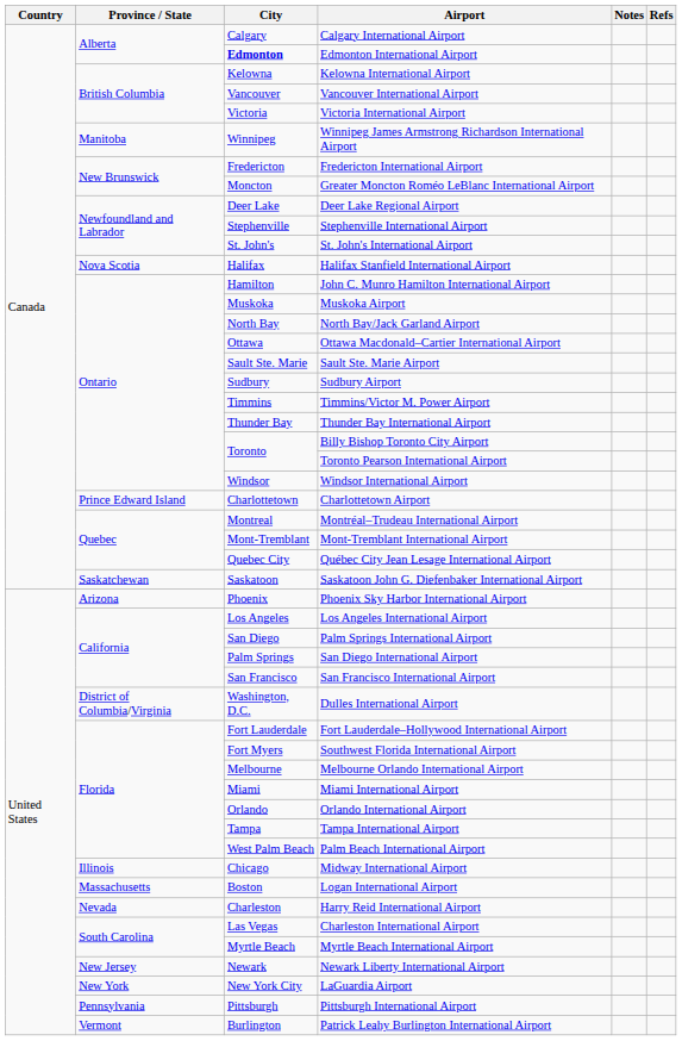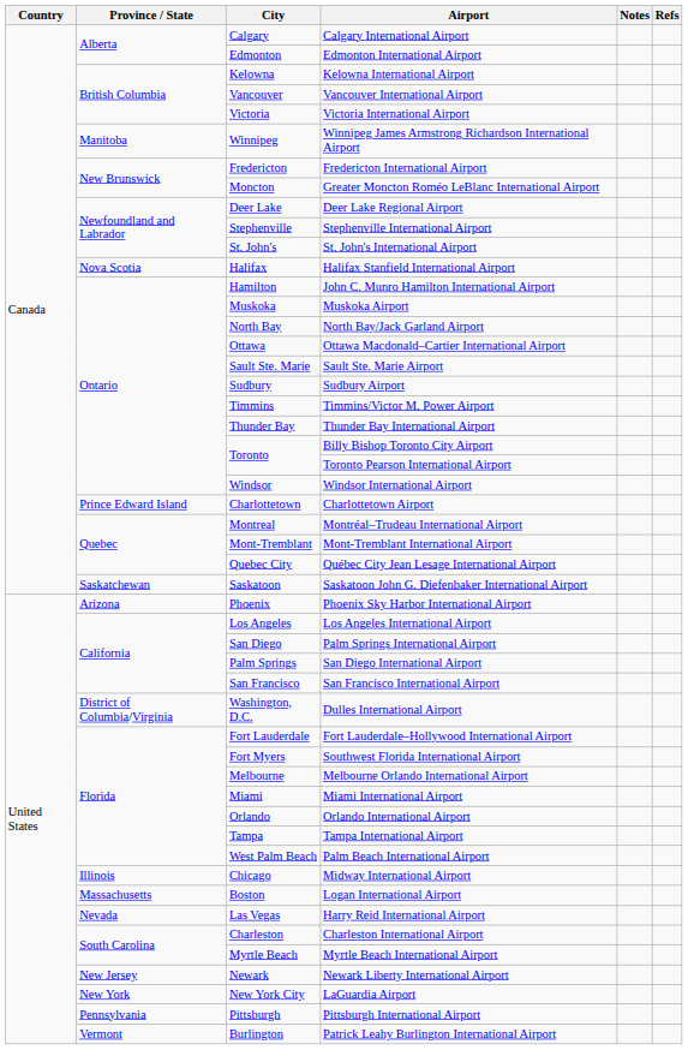 <table class="sortable wikitable sortable">
 <tr>
 <th>Country</th>
 <th>Province / State</th>
 <th>City</th>
 <th>Airport</th>
 <th>Notes</th>
 <th>Refs</th>
 </tr>
 <tr>
 <td rowspan="28">Canada</td>
 <td rowspan="2"><a href='#'>Alberta</a></td>
 <td><a href='#'>Calgary</a></td>
 <td><a href='#'>Calgary International Airport</a></td>
 <td></td>
 <td align=center></td>
 </tr>
 <tr>
-<td><strong><a href='#'>Edmonton</a></strong></td>
+<td><a href='#'>Edmonton</a></td>
 <td><a href='#'>Edmonton International Airport</a></td>
 <td></td>
 <td align=center></td>
 </tr>
 <tr>
 <td rowspan=3><a href='#'>British Columbia</a></td>
 <td><a href='#'>Kelowna</a></td>
 <td><a href='#'>Kelowna International Airport</a></td>
 <td></td>
 <td align=center></td>
 </tr>
 <tr>
 <td><a href='#'>Vancouver</a></td>
 <td><a href='#'>Vancouver International Airport</a></td>
 <td></td>
 <td align=center></td>
 </tr>
 <tr>
 <td><a href='#'>Victoria</a></td>
 <td><a href='#'>Victoria International Airport</a></td>
 <td></td>
 <td align=center></td>
 </tr>
 <tr>
 <td><a href='#'>Manitoba</a></td>
 <td><a href='#'>Winnipeg</a></td>
 <td><a href='#'>Winnipeg James Armstrong Richardson International Airport</a></td>
 <td></td>
 <td align=center></td>
 </tr>
 <tr>
 <td rowspan="2"><a href='#'>New Brunswick</a></td>
 <td><a href='#'>Fredericton</a></td>
 <td><a href='#'>Fredericton International Airport</a></td>
 <td align=center></td>
 <td align=center></td>
 </tr>
 <tr>
 <td><a href='#'>Moncton</a></td>
 <td><a href='#'>Greater Moncton Roméo LeBlanc International Airport</a></td>
 <td align=center></td>
 <td align=center></td>
 </tr>
 <tr>
 <td rowspan="3"><a href='#'>Newfoundland and Labrador</a></td>
 <td><a href='#'>Deer Lake</a></td>
 <td><a href='#'>Deer Lake Regional Airport</a></td>
 <td></td>
 <td align=center></td>
 </tr>
 <tr>
 <td><a href='#'>Stephenville</a></td>
 <td><a href='#'>Stephenville International Airport</a></td>
 <td></td>
 <td align=center><br></td>
 </tr>
 <tr>
 <td><a href='#'>St. John's</a></td>
 <td><a href='#'>St. John's International Airport</a></td>
 <td align=center></td>
 <td align=center></td>
 </tr>
 <tr>
 <td><a href='#'>Nova Scotia</a></td>
 <td><a href='#'>Halifax</a></td>
 <td><a href='#'>Halifax Stanfield International Airport</a></td>
 <td></td>
 <td align=center></td>
 </tr>
 <tr>
 <td rowspan="11"><a href='#'>Ontario</a></td>
 <td><a href='#'>Hamilton</a></td>
 <td><a href='#'>John C. Munro Hamilton International Airport</a></td>
 <td></td>
 <td align=center></td>
 </tr>
 <tr>
 <td><a href='#'>Muskoka</a></td>
 <td><a href='#'>Muskoka Airport</a></td>
 <td></td>
 <td align=center></td>
 </tr>
 <tr>
 <td><a href='#'>North Bay</a></td>
 <td><a href='#'>North Bay/Jack Garland Airport</a></td>
 <td></td>
 <td align=center><br></td>
 </tr>
 <tr>
 <td><a href='#'>Ottawa</a></td>
 <td><a href='#'>Ottawa Macdonald–Cartier International Airport</a></td>
 <td></td>
 <td align=center></td>
 </tr>
 <tr>
 <td><a href='#'>Sault Ste. Marie</a></td>
 <td><a href='#'>Sault Ste. Marie Airport</a></td>
 <td align=center></td>
 <td align=center></td>
 </tr>
 <tr>
 <td><a href='#'>Sudbury</a></td>
 <td><a href='#'>Sudbury Airport</a></td>
 <td align=center></td>
 <td align=center></td>
 </tr>
 <tr>
 <td><a href='#'>Timmins</a></td>
 <td><a href='#'>Timmins/Victor M. Power Airport</a></td>
 <td align=center></td>
 <td align=center></td>
 </tr>
 <tr>
 <td><a href='#'>Thunder Bay</a></td>
 <td><a href='#'>Thunder Bay International Airport</a></td>
 <td align=center></td>
 <td align=center></td>
 </tr>
 <tr>
 <td rowspan="2"><a href='#'>Toronto</a></td>
 <td><a href='#'>Billy Bishop Toronto City Airport</a></td>
 <td></td>
 <td align=center></td>
 </tr>
 <tr>
 <td><a href='#'>Toronto Pearson International Airport</a></td>
 <td></td>
 <td align=center></td>
 </tr>
 <tr>
 <td><a href='#'>Windsor</a></td>
 <td><a href='#'>Windsor International Airport</a></td>
 <td align=center></td>
 <td align=center></td>
 </tr>
 <tr>
 <td><a href='#'>Prince Edward Island</a></td>
 <td><a href='#'>Charlottetown</a></td>
 <td><a href='#'>Charlottetown Airport</a></td>
 <td></td>
 <td align=center></td>
 </tr>
 <tr>
 <td rowspan="3"><a href='#'>Quebec</a></td>
 <td><a href='#'>Montreal</a></td>
 <td><a href='#'>Montréal–Trudeau International Airport</a></td>
 <td></td>
 <td align=center></td>
 </tr>
 <tr>
 <td><a href='#'>Mont-Tremblant</a></td>
 <td><a href='#'>Mont-Tremblant International Airport</a></td>
 <td></td>
 <td align=center><br></td>
 </tr>
 <tr>
 <td><a href='#'>Quebec City</a></td>
 <td><a href='#'>Québec City Jean Lesage International Airport</a></td>
 <td align=center></td>
 <td align=center></td>
 </tr>
 <tr>
 <td><a href='#'>Saskatchewan</a></td>
 <td><a href='#'>Saskatoon</a></td>
 <td><a href='#'>Saskatoon John G. Diefenbaker International Airport</a></td>
 <td></td>
 <td align=center></td>
 </tr>
 <tr>
 <td rowspan="22">United States</td>
 <td><a href='#'>Arizona</a></td>
 <td><a href='#'>Phoenix</a></td>
 <td><a href='#'>Phoenix Sky Harbor International Airport</a></td>
 <td></td>
 <td align=center></td>
 </tr>
 <tr>
 <td rowspan="4"><a href='#'>California</a></td>
 <td><a href='#'>Los Angeles</a></td>
 <td><a href='#'>Los Angeles International Airport</a></td>
 <td></td>
 <td align=center></td>
 </tr>
 <tr>
 <td><a href='#'>San Diego</a></td>
 <td><a href='#'>Palm Springs International Airport</a></td>
 <td></td>
 <td align=center></td>
 </tr>
 <tr>
 <td><a href='#'>Palm Springs</a></td>
 <td><a href='#'>San Diego International Airport</a></td>
 <td></td>
 <td align=center></td>
 </tr>
 <tr>
 <td><a href='#'>San Francisco</a></td>
 <td><a href='#'>San Francisco International Airport</a></td>
 <td></td>
 <td align=center></td>
 </tr>
 <tr>
 <td><a href='#'>District of Columbia</a>/<a href='#'>Virginia</a></td>
 <td><a href='#'>Washington, D.C.</a></td>
 <td><a href='#'>Dulles International Airport</a></td>
 <td align=center></td>
 <td align=center></td>
 </tr>
 <tr>
 <td rowspan="7"><a href='#'>Florida</a></td>
 <td><a href='#'>Fort Lauderdale</a></td>
 <td><a href='#'>Fort Lauderdale–Hollywood International Airport</a></td>
 <td></td>
 <td align=center></td>
 </tr>
 <tr>
 <td><a href='#'>Fort Myers</a></td>
 <td><a href='#'>Southwest Florida International Airport</a></td>
 <td></td>
 <td align=center></td>
 </tr>
 <tr>
 <td><a href='#'>Melbourne</a></td>
 <td><a href='#'>Melbourne Orlando International Airport</a></td>
 <td></td>
 <td align=center><br></td>
 </tr>
 <tr>
 <td><a href='#'>Miami</a></td>
 <td><a href='#'>Miami International Airport</a></td>
 <td></td>
 <td align=center></td>
 </tr>
 <tr>
 <td><a href='#'>Orlando</a></td>
 <td><a href='#'>Orlando International Airport</a></td>
 <td></td>
 <td align=center></td>
 </tr>
 <tr>
 <td><a href='#'>Tampa</a></td>
 <td><a href='#'>Tampa International Airport</a></td>
 <td></td>
 <td align=center></td>
 </tr>
 <tr>
 <td><a href='#'>West Palm Beach</a></td>
 <td><a href='#'>Palm Beach International Airport</a></td>
 <td></td>
 <td align=center></td>
 </tr>
 <tr>
 <td><a href='#'>Illinois</a></td>
 <td><a href='#'>Chicago</a></td>
 <td><a href='#'>Midway International Airport</a></td>
 <td align=center></td>
 <td align=center></td>
 </tr>
 <tr>
 <td><a href='#'>Massachusetts</a></td>
 <td><a href='#'>Boston</a></td>
 <td><a href='#'>Logan International Airport</a></td>
 <td align=center></td>
 <td align=center></td>
 </tr>
 <tr>
 <td><a href='#'>Nevada</a></td>
-<td><a href='#'>Charleston</a></td>
+<td><a href='#'>Las Vegas</a></td>
 <td><a href='#'>Harry Reid International Airport</a></td>
 <td></td>
 <td align=center></td>
 </tr>
 <tr>
 <td rowspan="2"><a href='#'>South Carolina</a></td>
-<td><a href='#'>Las Vegas</a></td>
+<td><a href='#'>Charleston</a></td>
 <td><a href='#'>Charleston International Airport</a></td>
 <td></td>
 <td align=center></td>
 </tr>
 <tr>
 <td><a href='#'>Myrtle Beach</a></td>
 <td><a href='#'>Myrtle Beach International Airport</a></td>
 <td></td>
 <td align=center></td>
 </tr>
 <tr>
 <td><a href='#'>New Jersey</a></td>
 <td><a href='#'>Newark</a></td>
 <td><a href='#'>Newark Liberty International Airport</a></td>
 <td align=center></td>
 <td align=center></td>
 </tr>
 <tr>
 <td><a href='#'>New York</a></td>
 <td><a href='#'>New York City</a></td>
 <td><a href='#'>LaGuardia Airport</a></td>
 <td></td>
 <td align=center></td>
 </tr>
 <tr>
 <td><a href='#'>Pennsylvania</a></td>
 <td><a href='#'>Pittsburgh</a></td>
 <td><a href='#'>Pittsburgh International Airport</a></td>
 <td></td>
 <td align=center></td>
 </tr>
 <tr>
 <td><a href='#'>Vermont</a></td>
 <td><a href='#'>Burlington</a></td>
 <td><a href='#'>Patrick Leahy Burlington International Airport</a></td>
 <td></td>
 <td align=center><br></td>
 </tr>
 </table>
